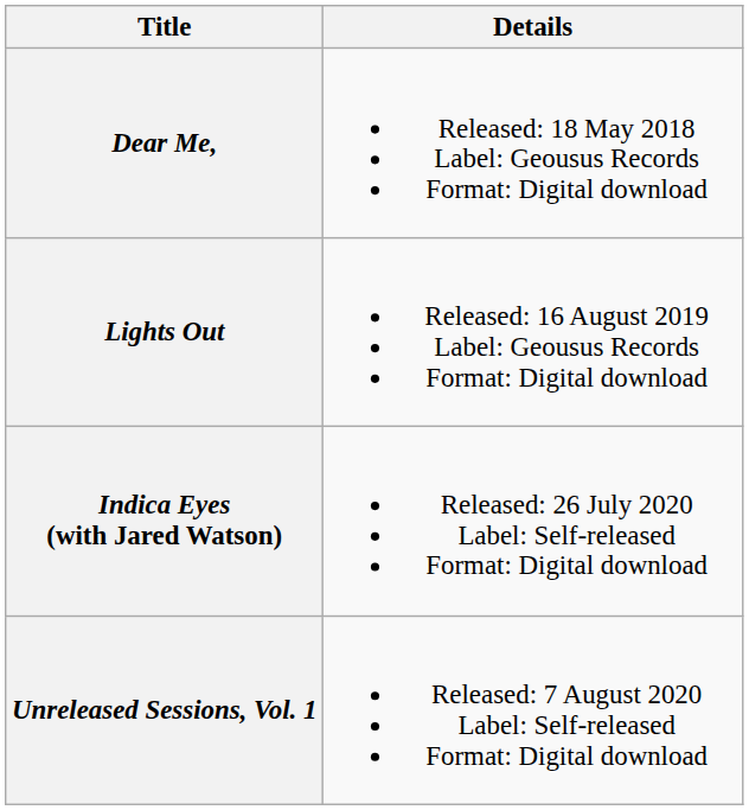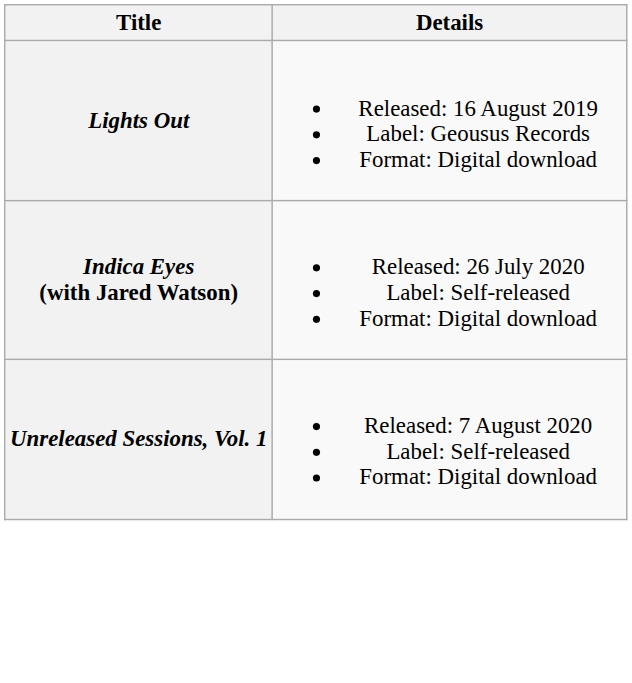 <table class="wikitable plainrowheaders" style="text-align:center;">
 <tr>
 <th scope="col">Title</th>
 <th scope="col" scope="col" style="width:15em;">Details</th>
-</tr>
-<tr>
-<th scope="row"><em>Dear Me,</em></th>
-<td><br><ul><li>Released: 18 May 2018</li><li>Label: Geousus Records</li><li>Format: Digital download</li></ul></td>
 </tr>
 <tr>
 <th scope="row"><em>Lights Out</em></th>
 <td><br><ul><li>Released: 16 August 2019</li><li>Label: Geousus Records</li><li>Format: Digital download</li></ul></td>
 </tr>
 <tr>
 <th scope="row"><em>Indica Eyes</em> <br><span>(with Jared Watson)</span></th>
 <td><br><ul><li>Released: 26 July 2020</li><li>Label: Self-released</li><li>Format: Digital download</li></ul></td>
 </tr>
 <tr>
 <th scope="row"><em>Unreleased Sessions, Vol. 1</em></th>
 <td><br><ul><li>Released: 7 August 2020</li><li>Label: Self-released</li><li>Format: Digital download</li></ul></td>
 </tr>
 </table>
